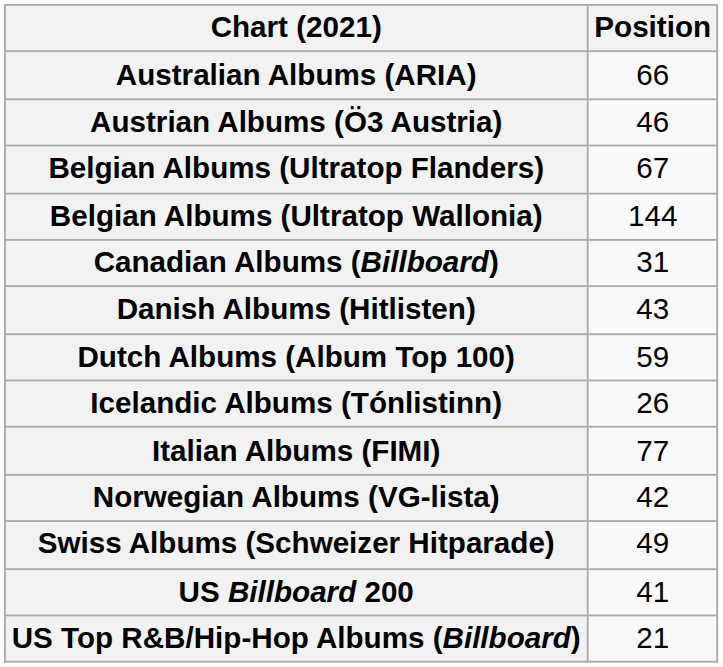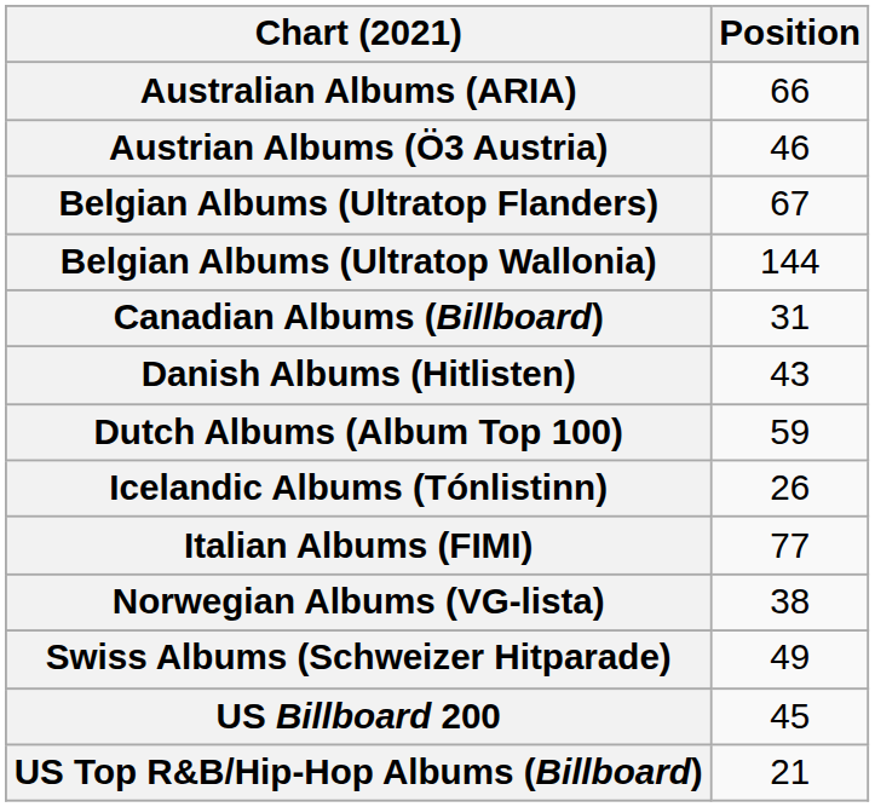 <table class="wikitable sortable plainrowheaders" style="text-align:center">
 <tr>
 <th scope="col">Chart (2021)</th>
 <th scope="col">Position</th>
 </tr>
 <tr>
 <th scope="row">Australian Albums (ARIA)</th>
 <td>66</td>
 </tr>
 <tr>
 <th scope="row">Austrian Albums (Ö3 Austria)</th>
 <td>46</td>
 </tr>
 <tr>
 <th scope="row">Belgian Albums (Ultratop Flanders)</th>
 <td>67</td>
 </tr>
 <tr>
 <th scope="row">Belgian Albums (Ultratop Wallonia)</th>
 <td>144</td>
 </tr>
 <tr>
 <th scope="row">Canadian Albums (<em>Billboard</em>)</th>
 <td>31</td>
 </tr>
 <tr>
 <th scope="row">Danish Albums (Hitlisten)</th>
 <td>43</td>
 </tr>
 <tr>
 <th scope="row">Dutch Albums (Album Top 100)</th>
 <td>59</td>
 </tr>
 <tr>
 <th scope="row">Icelandic Albums (Tónlistinn)</th>
 <td>26</td>
 </tr>
 <tr>
 <th scope="row">Italian Albums (FIMI)</th>
 <td>77</td>
 </tr>
 <tr>
 <th scope="row">Norwegian Albums (VG-lista)</th>
-<td>42</td>
+<td>38</td>
 </tr>
 <tr>
 <th scope="row">Swiss Albums (Schweizer Hitparade)</th>
 <td>49</td>
 </tr>
 <tr>
 <th scope="row">US <em>Billboard</em> 200</th>
-<td>41</td>
+<td>45</td>
 </tr>
 <tr>
 <th scope="row">US Top R&B/Hip-Hop Albums (<em>Billboard</em>)</th>
 <td>21</td>
 </tr>
 </table>
